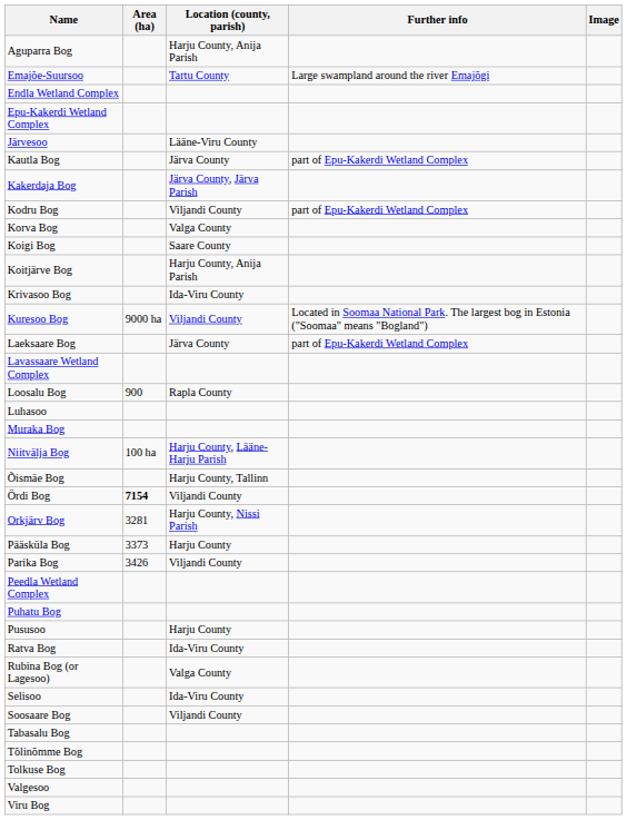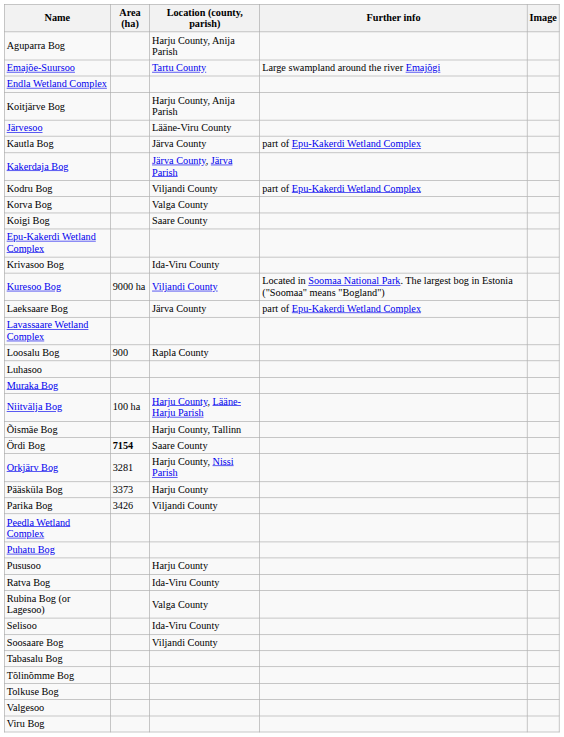 <table class="wikitable sortable">
 <tr>
 <th>Name</th>
 <th>Area (ha)</th>
 <th>Location (county, parish)</th>
 <th>Further info</th>
 <th>Image</th>
 </tr>
 <tr>
 <td>Aguparra Bog</td>
 <td></td>
 <td>Harju County, Anija Parish</td>
 <td></td>
 <td></td>
 </tr>
 <tr>
 <td><a href='#'>Emajõe-Suursoo</a></td>
 <td></td>
 <td><a href='#'>Tartu County</a></td>
 <td>Large swampland around the river <a href='#'>Emajõgi</a></td>
 <td></td>
 </tr>
 <tr>
 <td><a href='#'>Endla Wetland Complex</a></td>
 <td></td>
 <td></td>
 <td></td>
 <td></td>
 </tr>
 <tr>
-<td><a href='#'>Epu-Kakerdi Wetland Complex</a></td>
+<td>Koitjärve Bog</td>
 <td></td>
-<td></td>
+<td>Harju County, Anija Parish</td>
 <td></td>
 <td></td>
 </tr>
 <tr>
 <td><a href='#'>Järvesoo</a></td>
 <td></td>
 <td>Lääne-Viru County</td>
 <td></td>
 <td></td>
 </tr>
 <tr>
 <td>Kautla Bog</td>
 <td></td>
 <td>Järva County</td>
 <td>part of <a href='#'>Epu-Kakerdi Wetland Complex</a></td>
 <td></td>
 </tr>
 <tr>
 <td><a href='#'>Kakerdaja Bog</a></td>
 <td></td>
 <td><a href='#'>Järva County</a>, <a href='#'>Järva Parish</a></td>
 <td></td>
 <td></td>
 </tr>
 <tr>
 <td>Kodru Bog</td>
 <td></td>
 <td>Viljandi County</td>
 <td>part of <a href='#'>Epu-Kakerdi Wetland Complex</a></td>
 <td></td>
 </tr>
 <tr>
 <td>Korva Bog</td>
 <td></td>
 <td>Valga County</td>
 <td></td>
 <td></td>
 </tr>
 <tr>
 <td>Koigi Bog</td>
 <td></td>
 <td>Saare County</td>
 <td></td>
 <td></td>
 </tr>
 <tr>
-<td>Koitjärve Bog</td>
+<td><a href='#'>Epu-Kakerdi Wetland Complex</a></td>
 <td></td>
-<td>Harju County, Anija Parish</td>
+<td></td>
 <td></td>
 <td></td>
 </tr>
 <tr>
 <td>Krivasoo Bog</td>
 <td></td>
 <td>Ida-Viru County</td>
 <td></td>
 <td></td>
 </tr>
 <tr>
 <td><a href='#'>Kuresoo Bog</a></td>
 <td>9000 ha</td>
 <td><a href='#'>Viljandi County</a></td>
 <td>Located in <a href='#'>Soomaa National Park</a>. The largest bog in Estonia ("Soomaa" means "Bogland")</td>
 <td></td>
 </tr>
 <tr>
 <td>Laeksaare Bog</td>
 <td></td>
 <td>Järva County</td>
 <td>part of <a href='#'>Epu-Kakerdi Wetland Complex</a></td>
 <td></td>
 </tr>
 <tr>
 <td><a href='#'>Lavassaare Wetland Complex</a></td>
 <td></td>
 <td></td>
 <td></td>
 <td></td>
 </tr>
 <tr>
 <td>Loosalu Bog</td>
 <td>900</td>
 <td>Rapla County</td>
 <td></td>
 <td></td>
 </tr>
 <tr>
 <td>Luhasoo</td>
 <td></td>
 <td></td>
 <td></td>
 <td></td>
 </tr>
 <tr>
 <td><a href='#'>Muraka Bog</a></td>
 <td></td>
 <td></td>
 <td></td>
 <td></td>
 </tr>
 <tr>
 <td><a href='#'>Niitvälja Bog</a></td>
 <td>100 ha</td>
 <td><a href='#'>Harju County</a>, <a href='#'>Lääne-Harju Parish</a></td>
 <td></td>
 <td></td>
 </tr>
 <tr>
 <td>Õismäe Bog</td>
 <td></td>
 <td>Harju County, Tallinn</td>
 <td></td>
 <td></td>
 </tr>
 <tr>
 <td>Ördi Bog</td>
 <td><strong>7154</strong></td>
-<td>Viljandi County</td>
+<td>Saare County</td>
 <td></td>
 <td></td>
 </tr>
 <tr>
 <td><a href='#'>Orkjärv Bog</a></td>
 <td>3281</td>
 <td>Harju County, <a href='#'>Nissi Parish</a></td>
 <td></td>
 <td></td>
 </tr>
 <tr>
 <td>Pääsküla Bog</td>
 <td>3373</td>
 <td>Harju County</td>
 <td></td>
 <td></td>
 </tr>
 <tr>
 <td>Parika Bog</td>
 <td>3426</td>
 <td>Viljandi County</td>
 <td></td>
 <td></td>
 </tr>
 <tr>
 <td><a href='#'>Peedla Wetland Complex</a></td>
 <td></td>
 <td></td>
 <td></td>
 <td></td>
 </tr>
 <tr>
 <td><a href='#'>Puhatu Bog</a></td>
 <td></td>
 <td></td>
 <td></td>
 <td></td>
 </tr>
 <tr>
 <td>Pususoo</td>
 <td></td>
 <td>Harju County</td>
 <td></td>
 <td></td>
 </tr>
 <tr>
 <td>Ratva Bog</td>
 <td></td>
 <td>Ida-Viru County</td>
 <td></td>
 <td></td>
 </tr>
 <tr>
 <td>Rubina Bog (or Lagesoo)</td>
 <td></td>
 <td>Valga County</td>
 <td></td>
 <td></td>
 </tr>
 <tr>
 <td>Selisoo</td>
 <td></td>
 <td>Ida-Viru County</td>
 <td></td>
 <td></td>
 </tr>
 <tr>
 <td>Soosaare Bog</td>
 <td></td>
 <td>Viljandi County</td>
 <td></td>
 <td></td>
 </tr>
 <tr>
 <td>Tabasalu Bog</td>
 <td></td>
 <td></td>
 <td></td>
 <td></td>
 </tr>
 <tr>
 <td>Tõlinõmme Bog</td>
 <td></td>
 <td></td>
 <td></td>
 <td></td>
 </tr>
 <tr>
 <td>Tolkuse Bog</td>
 <td></td>
 <td></td>
 <td></td>
 <td></td>
 </tr>
 <tr>
 <td>Valgesoo</td>
 <td></td>
 <td></td>
 <td></td>
 <td></td>
 </tr>
 <tr>
 <td>Viru Bog</td>
 <td></td>
 <td></td>
 <td></td>
 <td></td>
 </tr>
 </table>
